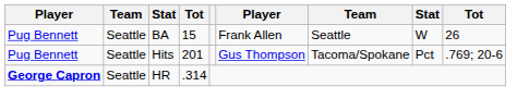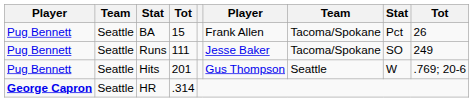 <table class="wikitable">
 <tr>
 <th>Player</th>
 <th>Team</th>
 <th>Stat</th>
 <th>Tot</th>
 <th></th>
 <th>Player</th>
 <th>Team</th>
 <th>Stat</th>
 <th>Tot</th>
 </tr>
 <tr>
 <td><a href='#'>Pug Bennett</a></td>
 <td>Seattle</td>
 <td>BA</td>
 <td>15</td>
 <td></td>
 <td>Frank Allen</td>
+<td>Tacoma/Spokane</td>
+<td>Pct</td>
+<td>26</td>
+</tr>
+<tr>
+<td><a href='#'>Pug Bennett</a></td>
 <td>Seattle</td>
-<td>W</td>
-<td>26</td>
+<td>Runs</td>
+<td>111</td>
+<td></td>
+<td><a href='#'>Jesse Baker</a></td>
+<td>Tacoma/Spokane</td>
+<td>SO</td>
+<td>249</td>
 </tr>
 <tr>
 <td><a href='#'>Pug Bennett</a></td>
 <td>Seattle</td>
 <td>Hits</td>
 <td>201</td>
 <td></td>
 <td><a href='#'>Gus Thompson</a></td>
-<td>Tacoma/Spokane</td>
-<td>Pct</td>
+<td>Seattle</td>
+<td>W</td>
 <td>.769; 20-6</td>
 </tr>
 <tr>
 <td><strong><a href='#'>George Capron</a></strong></td>
 <td>Seattle</td>
 <td>HR</td>
 <td>.314</td>
 </tr>
 </table>
